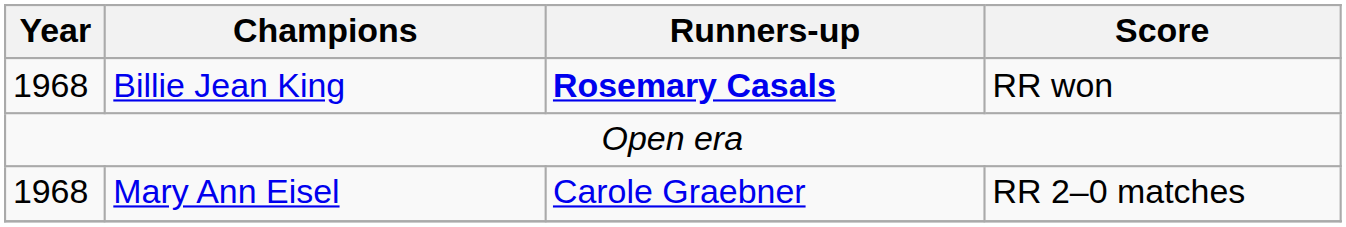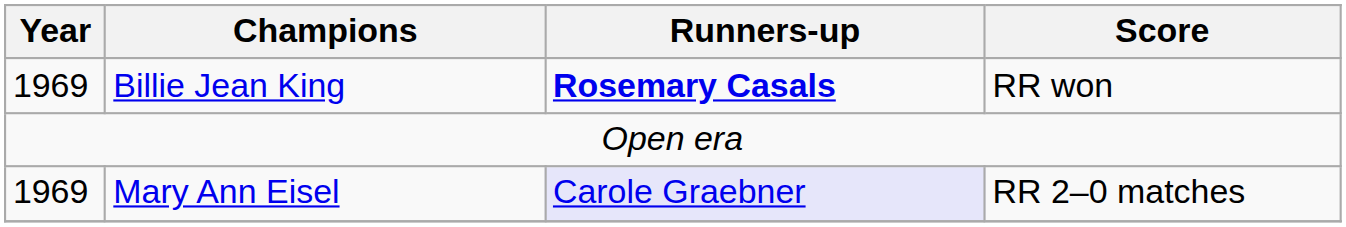 <table class="wikitable">
 <tr>
 <th style="width:40px">Year</th>
 <th style="width:200px">Champions</th>
 <th style="width:200px">Runners-up</th>
 <th style="width:160px" class="unsortable">Score</th>
 </tr>
 <tr>
-<td>1968</td>
+<td>1969</td>
 <td> <a href='#'>Billie Jean King</a></td>
 <td><strong> <a href='#'>Rosemary Casals</a></strong></td>
 <td>RR won</td>
 </tr>
 <tr>
 <td colspan=4 align=center><em>Open era </em></td>
 </tr>
 <tr>
-<td>1968</td>
+<td>1969</td>
 <td> <a href='#'>Mary Ann Eisel</a></td>
-<td> <a href='#'>Carole Graebner</a></td>
+<td style="background: lavender;"> <a href='#'>Carole Graebner</a></td>
 <td>RR 2–0 matches</td>
 </tr>
 <tr>
 </tr>
 </table>
